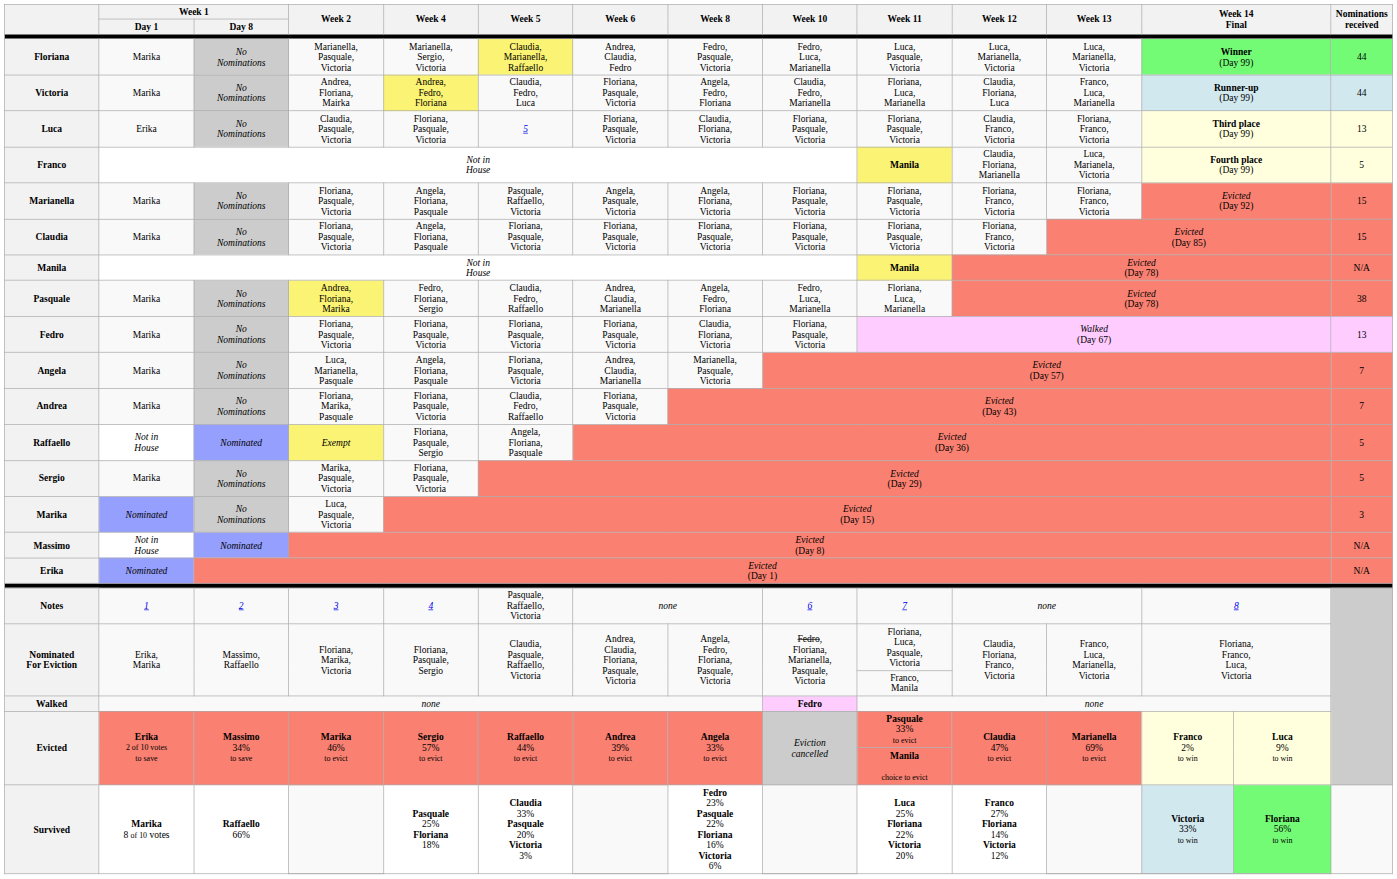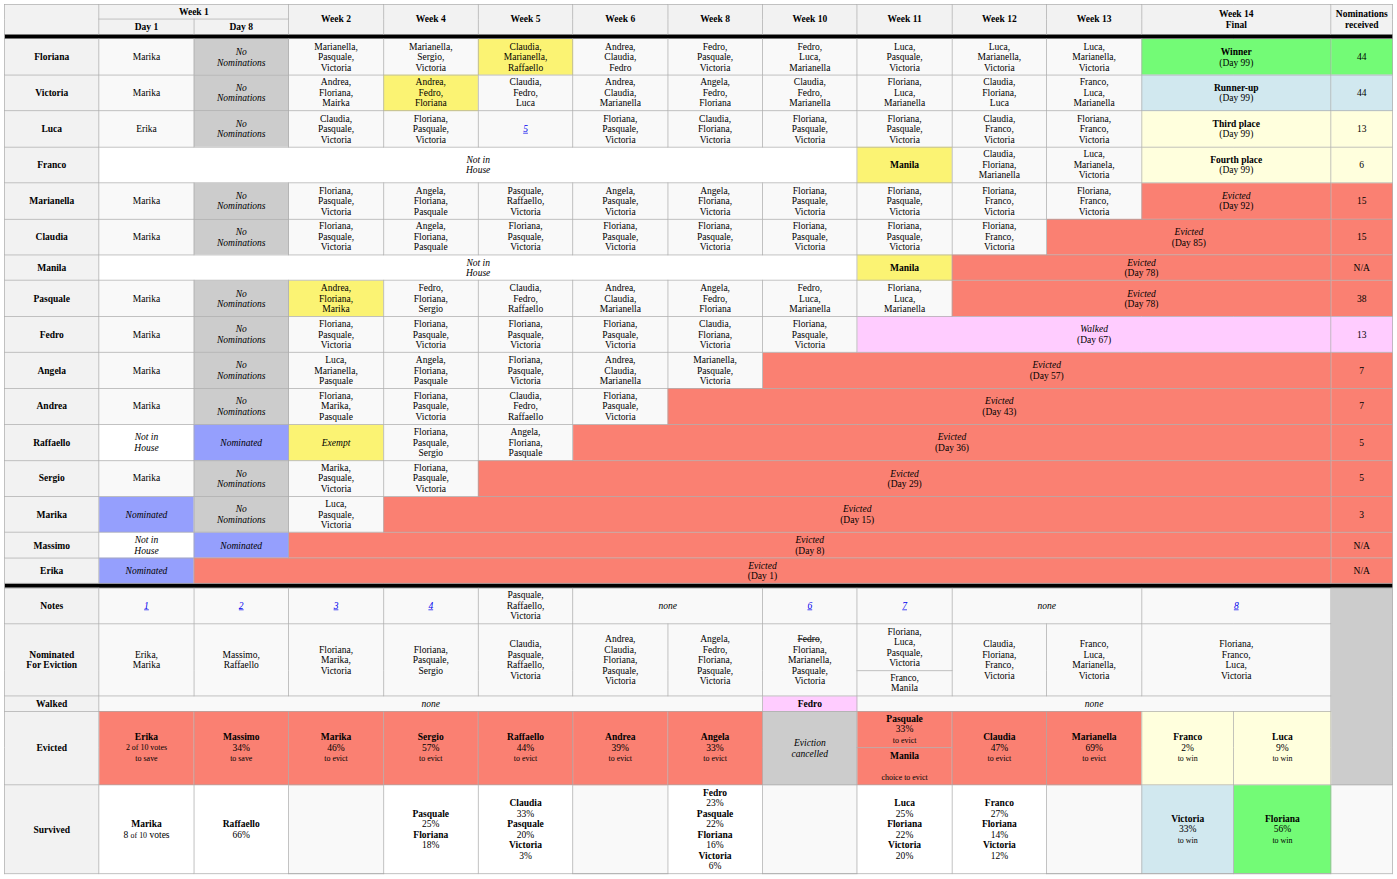 <table class="wikitable" style="text-align:center; font-size:85%; width:100%; line-height:15px;">
 <tr>
 <th style="width:5%" rowspan="2"></th>
 <th style="width:5%" colspan="2">Week 1</th>
 <th style="width:5%" rowspan="2">Week 2</th>
 <th style="width:5%" rowspan="2">Week 4</th>
 <th style="width:5%" rowspan="2">Week 5</th>
 <th style="width:5%" rowspan="2">Week 6</th>
 <th style="width:5%" rowspan="2">Week 8</th>
 <th style="width:5%" rowspan="2">Week 10</th>
 <th style="width:5%" rowspan="2">Week 11</th>
 <th style="width:5%" rowspan="2">Week 12</th>
 <th style="width:5%" rowspan="2">Week 13</th>
 <th style="width:10%" rowspan="2" colspan="2">Week 14<br>Final</th>
 <th style="width:1%" rowspan="2">Nominations<br>received</th>
 </tr>
 <tr>
 <th style="width:5%">Day 1</th>
 <th style="width:5%">Day 8</th>
 </tr>
 <tr>
 <th style="background:#000" colspan="15"></th>
 </tr>
 <tr>
 <th>Floriana</th>
 <td>Marika</td>
 <td style="background:#CCC"><em>No<br>Nominations</em></td>
 <td>Marianella,<br>Pasquale,<br>Victoria</td>
 <td>Marianella,<br>Sergio,<br>Victoria</td>
 <td style="background:#FBF373">Claudia,<br>Marianella,<br>Raffaello</td>
 <td>Andrea,<br>Claudia,<br>Fedro</td>
 <td>Fedro,<br>Pasquale,<br>Victoria</td>
 <td>Fedro,<br>Luca,<br>Marianella</td>
 <td>Luca,<br>Pasquale,<br>Victoria</td>
 <td>Luca,<br>Marianella,<br>Victoria</td>
 <td>Luca,<br>Marianella,<br>Victoria</td>
 <td style="background:#73FB76" colspan="2"><strong>Winner</strong><br>(Day 99)</td>
 <td style="background:#73FB76">44</td>
 </tr>
 <tr>
 <th>Victoria</th>
 <td>Marika</td>
 <td style="background:#CCC"><em>No<br>Nominations</em></td>
 <td>Andrea,<br>Floriana,<br>Mairka</td>
 <td style="background:#FBF373">Andrea,<br>Fedro,<br>Floriana</td>
 <td>Claudia,<br>Fedro,<br>Luca</td>
-<td>Floriana,<br>Pasquale,<br>Victoria</td>
+<td>Andrea,<br>Claudia,<br>Marianella</td>
 <td>Angela,<br>Fedro,<br>Floriana</td>
 <td>Claudia,<br>Fedro,<br>Marianella</td>
 <td>Floriana,<br>Luca,<br>Marianella</td>
 <td>Claudia,<br>Floriana,<br>Luca</td>
 <td>Franco,<br>Luca,<br>Marianella</td>
 <td style="background:#D1E8EF" colspan="2"><strong>Runner-up</strong><br>(Day 99)</td>
 <td style="background:#D1E8EF">44</td>
 </tr>
 <tr>
 <th>Luca</th>
 <td>Erika</td>
 <td style="background:#CCC"><em>No<br>Nominations</em></td>
 <td>Claudia,<br>Pasquale,<br>Victoria</td>
 <td>Floriana,<br>Pasquale,<br>Victoria</td>
 <td><em><a href='#'>5</a></em></td>
 <td>Floriana,<br>Pasquale,<br>Victoria</td>
 <td>Claudia,<br>Floriana,<br>Victoria</td>
 <td>Floriana,<br>Pasquale,<br>Victoria</td>
 <td>Floriana,<br>Pasquale,<br>Victoria</td>
 <td>Claudia,<br>Franco,<br>Victoria</td>
 <td>Floriana,<br>Franco,<br>Victoria</td>
 <td style="background:#FFFFDD" colspan="2"><strong>Third place</strong><br>(Day 99)</td>
 <td style="background:#FFFFDD">13</td>
 </tr>
 <tr>
 <th>Franco</th>
 <td style="background:white" colspan="8"><em>Not in<br>House</em></td>
 <td style="background:#FBF373"><strong>Manila</strong></td>
 <td>Claudia,<br>Floriana,<br>Marianella</td>
 <td>Luca,<br>Marianela,<br>Victoria</td>
 <td style="background:#FFFFDD" colspan="2"><strong>Fourth place</strong><br>(Day 99)</td>
-<td style="background:#FFFFDD">5</td>
+<td style="background:#FFFFDD">6</td>
 </tr>
 <tr>
 <th>Marianella</th>
 <td>Marika</td>
 <td style="background:#CCC"><em>No<br>Nominations</em></td>
 <td>Floriana,<br>Pasquale,<br>Victoria</td>
 <td>Angela,<br>Floriana,<br>Pasquale</td>
 <td>Pasquale,<br>Raffaello,<br>Victoria</td>
 <td>Angela,<br>Pasquale,<br>Victoria</td>
 <td>Angela,<br>Floriana,<br>Victoria</td>
 <td>Floriana,<br>Pasquale,<br>Victoria</td>
 <td>Floriana,<br>Pasquale,<br>Victoria</td>
 <td>Floriana,<br>Franco,<br>Victoria</td>
 <td>Floriana,<br>Franco,<br>Victoria</td>
 <td style="background:#FA8072" colspan="2"><em>Evicted</em><br>(Day 92)</td>
 <td style="background:#FA8072">15</td>
 </tr>
 <tr>
 <th>Claudia</th>
 <td>Marika</td>
 <td style="background:#CCC"><em>No<br>Nominations</em></td>
 <td>Floriana,<br>Pasquale,<br>Victoria</td>
 <td>Angela,<br>Floriana,<br>Pasquale</td>
 <td>Floriana,<br>Pasquale,<br>Victoria</td>
 <td>Floriana,<br>Pasquale,<br>Victoria</td>
 <td>Floriana,<br>Pasquale,<br>Victoria</td>
 <td>Floriana,<br>Pasquale,<br>Victoria</td>
 <td>Floriana,<br>Pasquale,<br>Victoria</td>
 <td>Floriana,<br>Franco,<br>Victoria</td>
 <td style="background:#FA8072" colspan="3"><em>Evicted</em><br>(Day 85)</td>
 <td style="background:#FA8072">15</td>
 </tr>
 <tr>
 <th>Manila</th>
 <td style="background:white" colspan="8"><em>Not in<br>House</em></td>
 <td style="background:#FBF373"><strong>Manila</strong></td>
 <td style="background:#FA8072" colspan="4"><em>Evicted</em><br>(Day 78)</td>
 <td style="background:#FA8072">N/A</td>
 </tr>
 <tr>
 <th>Pasquale</th>
 <td>Marika</td>
 <td style="background:#CCC"><em>No<br>Nominations</em></td>
 <td style="background:#FBF373">Andrea,<br>Floriana,<br>Marika</td>
 <td>Fedro,<br>Floriana,<br>Sergio</td>
 <td>Claudia,<br>Fedro,<br>Raffaello</td>
 <td>Andrea,<br>Claudia,<br>Marianella</td>
 <td>Angela,<br>Fedro,<br>Floriana</td>
 <td>Fedro,<br>Luca,<br>Marianella</td>
 <td>Floriana,<br>Luca,<br>Marianella</td>
 <td style="background:#FA8072" colspan="4"><em>Evicted</em><br>(Day 78)</td>
 <td style="background:#FA8072">38</td>
 </tr>
 <tr>
 <th>Fedro</th>
 <td>Marika</td>
 <td style="background:#CCC"><em>No<br>Nominations</em></td>
 <td>Floriana,<br>Pasquale,<br>Victoria</td>
 <td>Floriana,<br>Pasquale,<br>Victoria</td>
 <td>Floriana,<br>Pasquale,<br>Victoria</td>
 <td>Floriana,<br>Pasquale,<br>Victoria</td>
 <td>Claudia,<br>Floriana,<br>Victoria</td>
 <td>Floriana,<br>Pasquale,<br>Victoria</td>
 <td style="background:#FCF" colspan="5"><em>Walked</em><br>(Day 67)</td>
 <td style="background:#FCF">13</td>
 </tr>
 <tr>
 <th>Angela</th>
 <td>Marika</td>
 <td style="background:#CCC"><em>No<br>Nominations</em></td>
 <td>Luca,<br>Marianella,<br>Pasquale</td>
 <td>Angela,<br>Floriana,<br>Pasquale</td>
 <td>Floriana,<br>Pasquale,<br>Victoria</td>
 <td>Andrea,<br>Claudia,<br>Marianella</td>
 <td>Marianella,<br>Pasquale,<br>Victoria</td>
 <td style="background:#FA8072" colspan="6"><em>Evicted</em><br>(Day 57)</td>
 <td style="background:#FA8072">7</td>
 </tr>
 <tr>
 <th>Andrea</th>
 <td>Marika</td>
 <td style="background:#CCC"><em>No<br>Nominations</em></td>
 <td>Floriana,<br>Marika,<br>Pasquale</td>
 <td>Floriana,<br>Pasquale,<br>Victoria</td>
 <td>Claudia,<br>Fedro,<br>Raffaello</td>
 <td>Floriana,<br>Pasquale,<br>Victoria</td>
 <td style="background:#FA8072" colspan="7"><em>Evicted</em><br>(Day 43)</td>
 <td style="background:#FA8072">7</td>
 </tr>
 <tr>
 <th>Raffaello</th>
 <td style="background:white"><em>Not in<br>House</em></td>
 <td style="background:#959FFD"><em>Nominated</em></td>
 <td style="background:#FBF373"><em>Exempt</em></td>
 <td>Floriana,<br>Pasquale,<br>Sergio</td>
 <td>Angela,<br>Floriana,<br>Pasquale</td>
 <td style="background:#FA8072" colspan="8"><em>Evicted</em><br>(Day 36)</td>
 <td style="background:#FA8072">5</td>
 </tr>
 <tr>
 <th>Sergio</th>
 <td>Marika</td>
 <td style="background:#CCC"><em>No<br>Nominations</em></td>
 <td>Marika,<br>Pasquale,<br>Victoria</td>
 <td>Floriana,<br>Pasquale,<br>Victoria</td>
 <td style="background:#FA8072" colspan="9"><em>Evicted</em><br>(Day 29)</td>
 <td style="background:#FA8072">5</td>
 </tr>
 <tr>
 <th>Marika</th>
 <td style="background:#959FFD"><em>Nominated</em></td>
 <td style="background:#CCC"><em>No<br>Nominations</em></td>
 <td>Luca,<br>Pasquale,<br>Victoria</td>
 <td style="background:#FA8072" colspan="10"><em>Evicted</em><br>(Day 15)</td>
 <td style="background:#FA8072">3</td>
 </tr>
 <tr>
 <th>Massimo</th>
 <td style="background:white"><em>Not in<br>House</em></td>
 <td style="background:#959FFD"><em>Nominated</em></td>
 <td style="background:#FA8072" colspan="11"><em>Evicted</em><br>(Day 8)</td>
 <td style="background:#FA8072">N/A</td>
 </tr>
 <tr>
 <th>Erika</th>
 <td style="background:#959FFD"><em>Nominated</em></td>
 <td style="background:#FA8072" colspan="12"><em>Evicted</em><br>(Day 1)</td>
 <td style="background:#FA8072">N/A</td>
 </tr>
 <tr>
 <th style="background:#000" colspan="15"></th>
 </tr>
 <tr>
 <th>Notes</th>
 <td><em><a href='#'>1</a></em></td>
 <td><em><a href='#'>2</a></em></td>
 <td><em><a href='#'>3</a></em></td>
 <td><em><a href='#'>4</a></em></td>
 <td>Pasquale,<br>Raffaello,<br>Victoria</td>
 <td colspan="2"><em>none</em></td>
 <td><em><a href='#'>6</a></em></td>
 <td><em><a href='#'>7</a></em></td>
 <td colspan="2"><em>none</em></td>
 <td colspan="2"><em><a href='#'>8</a></em></td>
 <td rowspan="6" style="background:#ccc"></td>
 </tr>
 <tr>
 <th rowspan="2">Nominated<br>For Eviction</th>
 <td rowspan="2">Erika,<br>Marika</td>
 <td rowspan="2">Massimo,<br>Raffaello</td>
 <td rowspan="2">Floriana,<br>Marika,<br>Victoria</td>
 <td rowspan="2">Floriana,<br>Pasquale,<br>Sergio</td>
 <td rowspan="2">Claudia,<br>Pasquale,<br>Raffaello,<br>Victoria</td>
 <td rowspan="2">Andrea,<br>Claudia,<br>Floriana,<br>Pasquale,<br>Victoria</td>
 <td rowspan="2">Angela,<br>Fedro,<br>Floriana,<br>Pasquale,<br>Victoria</td>
 <td rowspan="2"><s>Fedro</s>,<br>Floriana,<br>Marianella,<br>Pasquale,<br>Victoria</td>
 <td>Floriana,<br>Luca,<br>Pasquale,<br>Victoria</td>
 <td rowspan="2">Claudia,<br>Floriana,<br>Franco,<br>Victoria</td>
 <td rowspan="2">Franco,<br>Luca,<br>Marianella,<br>Victoria</td>
 <td rowspan="2" colspan="2">Floriana,<br>Franco,<br>Luca,<br>Victoria</td>
 </tr>
 <tr>
 <td>Franco,<br>Manila</td>
 </tr>
 <tr>
 <th>Walked</th>
 <td colspan="7"><em>none</em></td>
 <td style="background:#FFCCFF"><strong>Fedro</strong></td>
 <td colspan="5"><em>none</em></td>
 </tr>
 <tr>
 <th rowspan="2">Evicted</th>
 <td style="background:#FA8072" rowspan="2"><strong>Erika</strong><br><small>2 of 10 votes<br>to save</small></td>
 <td style="background:#FA8072" rowspan="2"><strong>Massimo</strong><br>34%<br><small>to save</small></td>
 <td style="background:#FA8072" rowspan="2"><strong>Marika</strong><br>46%<br><small>to evict</small></td>
 <td style="background:#FA8072" rowspan="2"><strong>Sergio</strong><br>57%<br><small>to evict</small></td>
 <td style="background:#FA8072" rowspan="2"><strong>Raffaello</strong><br>44%<br><small>to evict</small></td>
 <td style="background:#FA8072" rowspan="2"><strong>Andrea</strong><br>39%<br><small>to evict</small></td>
 <td style="background:#FA8072" rowspan="2"><strong>Angela</strong><br>33%<br><small>to evict</small></td>
 <td style="background:#ccc" rowspan="2"><em>Eviction<br>cancelled</em></td>
 <td style="background:#FA8072"><strong>Pasquale</strong><br>33%<br><small>to evict</small></td>
 <td style="background:#FA8072" rowspan="2"><strong>Claudia</strong><br>47%<br><small>to evict</small></td>
 <td style="background:#FA8072" rowspan="2"><strong>Marianella</strong><br>69%<br><small>to evict</small></td>
 <td style="background:#FFFFDD" rowspan="2"><strong>Franco</strong><br>2%<br><small>to win</small></td>
 <td style="background:#FFFFDD" rowspan="2"><strong>Luca</strong><br>9%<br><small>to win</small></td>
 </tr>
 <tr>
 <td style="background:#FA8072"><strong>Manila</strong><br><small><br>choice to evict</small></td>
 </tr>
 <tr>
 <th rowspan="2">Survived</th>
 <td rowspan="5" style="background:white"><strong>Marika</strong><br>8 <small>of 10</small> votes</td>
 <td rowspan="5" style="background:white"><strong>Raffaello</strong><br>66%</td>
 <td></td>
 <td rowspan="5" style="background:white"><strong>Pasquale</strong><br>25%<br><strong>Floriana</strong><br>18%</td>
 <td rowspan="5" style="background:white"><strong>Claudia</strong><br>33%<br><strong>Pasquale</strong><br>20%<br><strong>Victoria</strong><br>3%</td>
 <td></td>
 <td rowspan="5" style="background:white"><strong>Fedro</strong><br>23%<br><strong>Pasquale</strong><br>22%<br><strong>Floriana</strong><br>16%<br><strong>Victoria</strong><br>6%</td>
 <td></td>
 <td rowspan="5" style="background:white"><strong>Luca</strong><br>25%<br><strong>Floriana</strong><br>22%<br><strong>Victoria</strong><br>20%</td>
 <td rowspan="5" style="background:white"><strong>Franco</strong><br>27%<br><strong>Floriana</strong><br>14%<br><strong>Victoria</strong><br>12%</td>
 <td></td>
 <td style="background:#D1E8EF"><strong>Victoria</strong><br>33%<br><small>to win</small></td>
 <td style="background:#73FB76"><strong>Floriana</strong><br>56%<br><small>to win</small></td>
 </tr>
 <tr>
 </tr>
 </table>
